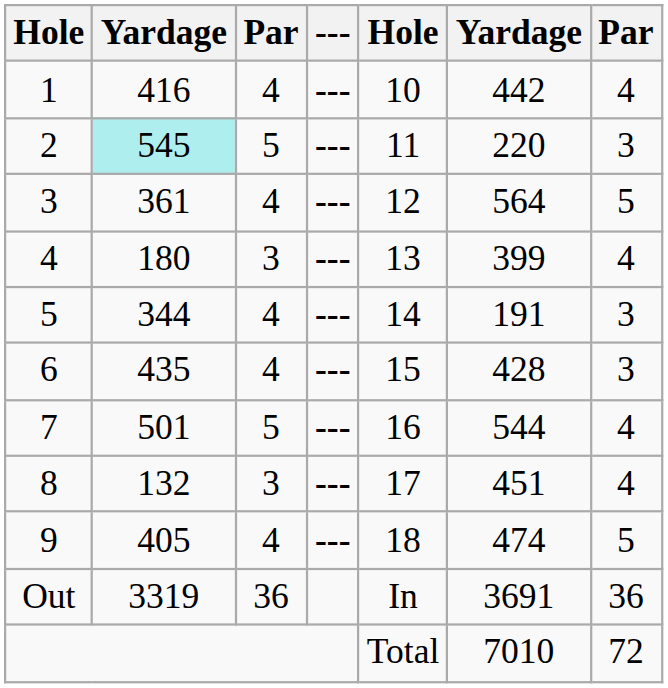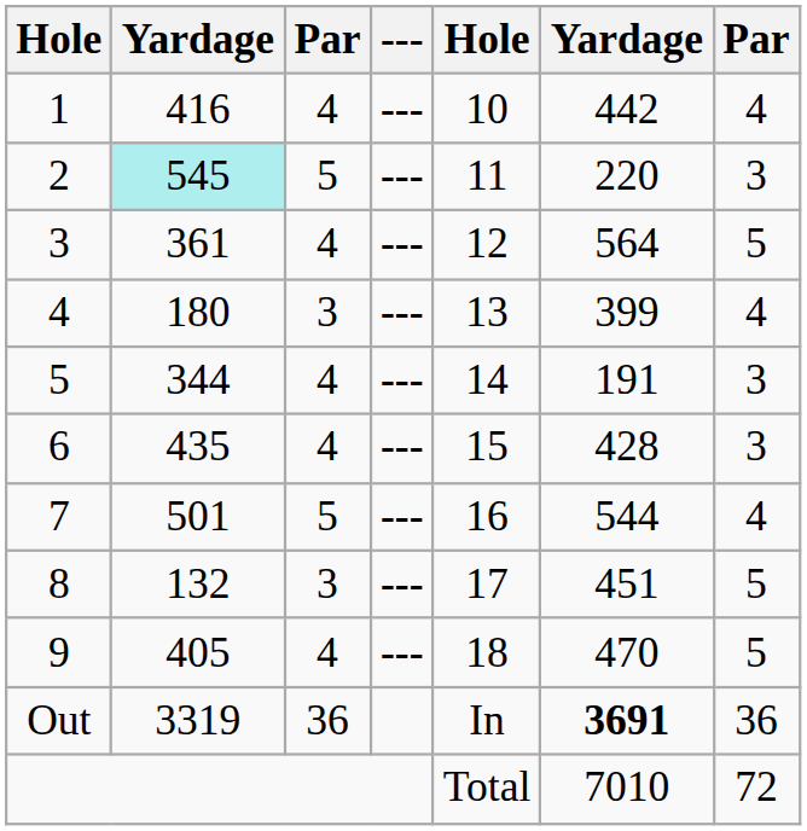 <table class=wikitable>
 <tr>
 <th>Hole</th>
 <th>Yardage</th>
 <th>Par</th>
 <th>---</th>
 <th>Hole</th>
 <th>Yardage</th>
 <th>Par</th>
 </tr>
 <tr>
 <td align=center>1</td>
 <td align=center>416</td>
 <td align=center>4</td>
 <td><strong>---</strong></td>
 <td align=center>10</td>
 <td align=center>442</td>
 <td align=center>4</td>
 </tr>
 <tr>
 <td align=center>2</td>
 <td align=center style="background: paleturquoise;">545</td>
 <td align=center>5</td>
 <td><strong>---</strong></td>
 <td align=center>11</td>
 <td align=center>220</td>
 <td align=center>3</td>
 </tr>
 <tr>
 <td align=center>3</td>
 <td align=center>361</td>
 <td align=center>4</td>
 <td><strong>---</strong></td>
 <td align=center>12</td>
 <td align=center>564</td>
 <td align=center>5</td>
 </tr>
 <tr>
 <td align=center>4</td>
 <td align=center>180</td>
 <td align=center>3</td>
 <td><strong>---</strong></td>
 <td align=center>13</td>
 <td align=center>399</td>
 <td align=center>4</td>
 </tr>
 <tr>
 <td align=center>5</td>
 <td align=center>344</td>
 <td align=center>4</td>
 <td><strong>---</strong></td>
 <td align=center>14</td>
 <td align=center>191</td>
 <td align=center>3</td>
 </tr>
 <tr>
 <td align=center>6</td>
 <td align=center>435</td>
 <td align=center>4</td>
 <td><strong>---</strong></td>
 <td align=center>15</td>
 <td align=center>428</td>
 <td align=center>3</td>
 </tr>
 <tr>
 <td align=center>7</td>
 <td align=center>501</td>
 <td align=center>5</td>
 <td><strong>---</strong></td>
 <td align=center>16</td>
 <td align=center>544</td>
 <td align=center>4</td>
 </tr>
 <tr>
 <td align=center>8</td>
 <td align=center>132</td>
 <td align=center>3</td>
 <td><strong>---</strong></td>
 <td align=center>17</td>
 <td align=center>451</td>
-<td align=center>4</td>
+<td align=center>5</td>
 </tr>
 <tr>
 <td align=center>9</td>
 <td align=center>405</td>
 <td align=center>4</td>
 <td><strong>---</strong></td>
 <td align=center>18</td>
-<td align=center>474</td>
+<td align=center>470</td>
 <td align=center>5</td>
 </tr>
 <tr>
 <td align=center>Out</td>
 <td align=center>3319</td>
 <td align=center>36</td>
 <td></td>
 <td align=center>In</td>
-<td align=center>3691</td>
+<td align=center><strong>3691</strong></td>
 <td align=center>36</td>
 </tr>
 <tr>
 <td colspan=4></td>
 <td align=center>Total</td>
 <td align=center>7010</td>
 <td align=center>72</td>
 </tr>
 </table>
